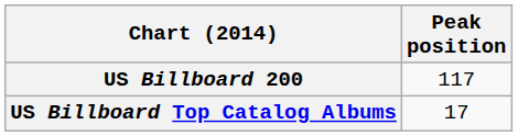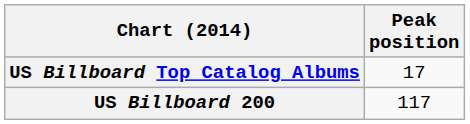 <table class="wikitable sortable plainrowheaders">
 <tr>
 <th>Chart (2014)</th>
 <th>Peak<br>position</th>
 </tr>
 <tr>
+<th scope="row">US <em>Billboard</em> <a href='#'>Top Catalog Albums</a></th>
+<td style="text-align:center;">17</td>
+</tr>
+<tr>
 <th scope="row">US <em>Billboard</em> 200</th>
 <td style="text-align:center;">117</td>
 </tr>
-<tr>
-<th scope="row">US <em>Billboard</em> <a href='#'>Top Catalog Albums</a></th>
-<td style="text-align:center;">17</td>
-</tr>
 </table>
